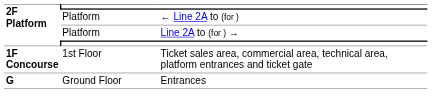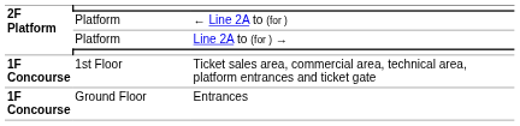 <table border="0" cellspacing="0" cellpadding="3" frame="hsides" rules="rows">
 <tr>
 <td style="border-bottom:solid 1px gray;vertical-align:top;border-top:solid 1px gray;" rowspan=5;><strong>2F<br>Platform</strong></td>
 </tr>
 <tr>
 <td style="border-top:solid 1px gray;border-right:solid 2px black;border-left:solid 2px black;border-bottom:solid 2px black;text-align:center;" colspan=2></td>
 </tr>
 <tr>
 <td style="border-bottom:solid 1px gray;" width=150>Platform</td>
 <td>←  <a href='#'>Line 2A</a> to  <small>(for )</small></td>
 </tr>
 <tr>
 <td style="border-bottom:solid 1px gray;" width=150>Platform</td>
 <td style="border-bottom:solid 1px gray;" width=390>  <a href='#'>Line 2A</a> to  <small>(for )</small> →</td>
 </tr>
 <tr>
 <td style="border-top:solid 2px black;border-right:solid 2px black;border-left:solid 2px black;border-bottom:solid 1px gray;text-align:center;" colspan=2></td>
 </tr>
 <tr>
 <td style="vertical-align:top"><strong>1F<br>Concourse</strong></td>
 <td style="vertical-align:top">1st Floor</td>
 <td style="vertical-align:top">Ticket sales area, commercial area, technical area, platform entrances and ticket gate</td>
 </tr>
 <tr>
-<td style="border-bottom:solid 1px gray;border-top:solid 1px gray; vertical-align:top" width=50><strong>G</strong></td>
+<td style="vertical-align:top"><strong>1F<br>Concourse</strong></td>
 <td style="border-top:solid 1px gray;border-bottom:solid 1px gray; vertical-align:top" width=100>Ground Floor</td>
 <td style="border-top:solid 1px gray;border-bottom:solid 1px gray; vertical-align:top" width=420>Entrances</td>
 </tr>
 </table>
